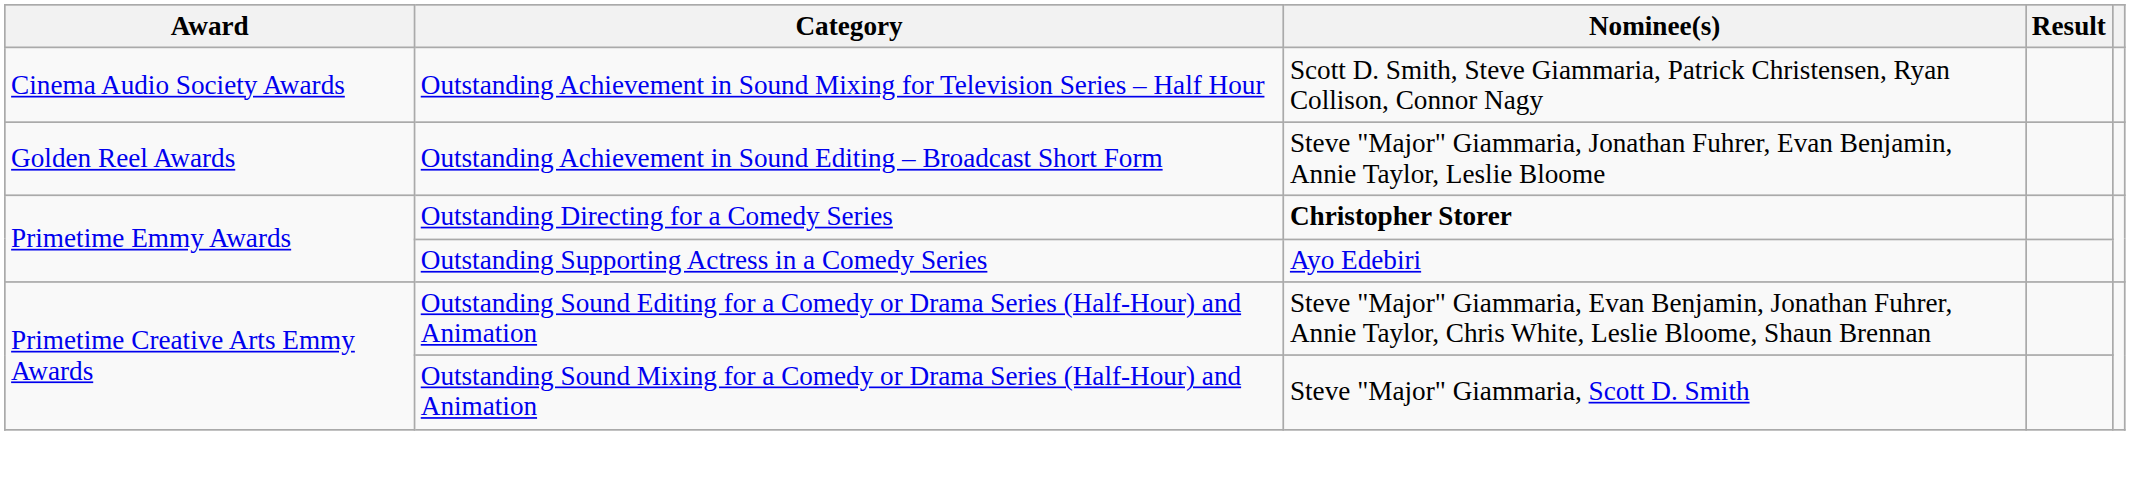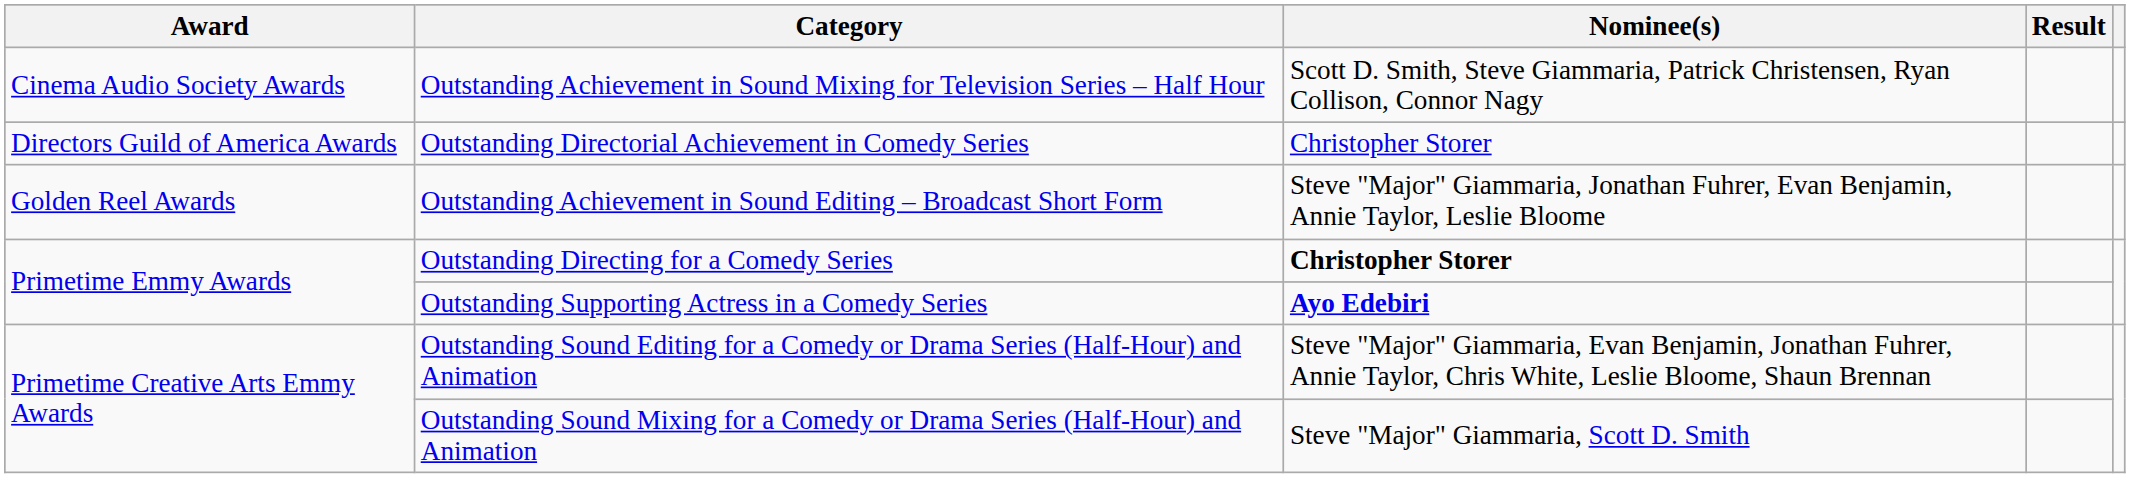 <table class="wikitable plainrowheaders sortable">
 <tr>
 <th scope="col">Award</th>
 <th scope="col">Category</th>
 <th scope="col" style="width:35%;">Nominee(s)</th>
 <th scope="col">Result</th>
 <th scope="col" class="unsortable"></th>
 </tr>
 <tr>
 <td><a href='#'>Cinema Audio Society Awards</a></td>
 <td><a href='#'>Outstanding Achievement in Sound Mixing for Television Series – Half Hour</a></td>
 <td>Scott D. Smith, Steve Giammaria, Patrick Christensen, Ryan Collison, Connor Nagy</td>
+<td></td>
+<td style="text-align:center"></td>
+</tr>
+<tr>
+<td><a href='#'>Directors Guild of America Awards</a></td>
+<td><a href='#'>Outstanding Directorial Achievement in Comedy Series</a></td>
+<td><a href='#'>Christopher Storer</a></td>
 <td></td>
 <td style="text-align:center"></td>
 </tr>
 <tr>
 <td><a href='#'>Golden Reel Awards</a></td>
 <td><a href='#'>Outstanding Achievement in Sound Editing – Broadcast Short Form</a></td>
 <td>Steve "Major" Giammaria, Jonathan Fuhrer, Evan Benjamin, Annie Taylor, Leslie Bloome</td>
 <td></td>
 <td style="text-align:center;"></td>
 </tr>
 <tr>
 <td rowspan="2"><a href='#'>Primetime Emmy Awards</a></td>
 <td><a href='#'>Outstanding Directing for a Comedy Series</a></td>
 <td><strong>Christopher Storer</strong></td>
 <td></td>
 <td rowspan="2" style="text-align:center"></td>
 </tr>
 <tr>
 <td><a href='#'>Outstanding Supporting Actress in a Comedy Series</a></td>
-<td><a href='#'>Ayo Edebiri</a></td>
+<td><strong><a href='#'>Ayo Edebiri</a></strong></td>
 <td></td>
 </tr>
 <tr>
 <td rowspan="2"><a href='#'>Primetime Creative Arts Emmy Awards</a></td>
 <td><a href='#'>Outstanding Sound Editing for a Comedy or Drama Series (Half-Hour) and Animation</a></td>
 <td>Steve "Major" Giammaria, Evan Benjamin, Jonathan Fuhrer, Annie Taylor, Chris White, Leslie Bloome, Shaun Brennan</td>
 <td></td>
 </tr>
 <tr>
 <td><a href='#'>Outstanding Sound Mixing for a Comedy or Drama Series (Half-Hour) and Animation</a></td>
 <td>Steve "Major" Giammaria, <a href='#'>Scott D. Smith</a></td>
 <td></td>
 </tr>
 </table>
